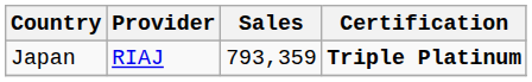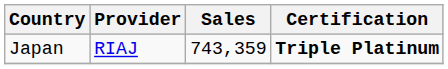 <table class="wikitable" border="1">
 <tr>
 <th>Country</th>
 <th>Provider</th>
 <th>Sales</th>
 <th>Certification</th>
 </tr>
 <tr>
 <td>Japan</td>
 <td><a href='#'>RIAJ</a></td>
-<td>793,359</td>
+<td>743,359</td>
 <td><strong>Triple Platinum</strong></td>
 </tr>
 <tr>
 </tr>
 </table>
